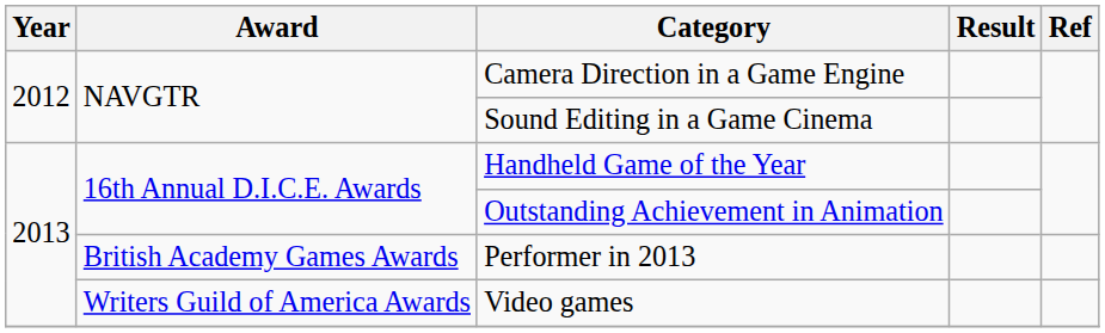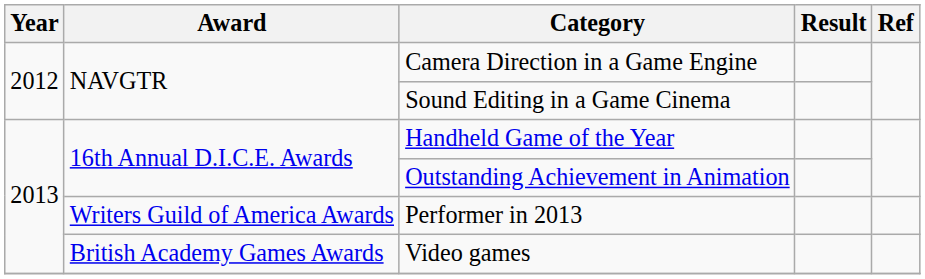 <table class="wikitable sortable">
 <tr>
 <th>Year</th>
 <th>Award</th>
 <th>Category</th>
 <th>Result</th>
 <th>Ref</th>
 </tr>
 <tr>
 <td rowspan="2" style="text-align:center;">2012</td>
 <td rowspan="2">NAVGTR</td>
 <td>Camera Direction in a Game Engine</td>
 <td></td>
 <td rowspan="2"></td>
 </tr>
 <tr>
 <td>Sound Editing in a Game Cinema</td>
 <td></td>
 </tr>
 <tr>
 <td rowspan="4" style="text-align:center;">2013</td>
 <td rowspan="2"><a href='#'>16th Annual D.I.C.E. Awards</a></td>
 <td><a href='#'>Handheld Game of the Year</a></td>
 <td></td>
 <td rowspan="2"></td>
 </tr>
 <tr>
 <td><a href='#'>Outstanding Achievement in Animation</a></td>
 <td></td>
 </tr>
 <tr>
-<td><a href='#'>British Academy Games Awards</a></td>
+<td><a href='#'>Writers Guild of America Awards</a></td>
 <td>Performer in 2013</td>
 <td></td>
 <td></td>
 </tr>
 <tr>
-<td><a href='#'>Writers Guild of America Awards</a></td>
+<td><a href='#'>British Academy Games Awards</a></td>
 <td>Video games</td>
 <td></td>
 <td></td>
 </tr>
 <tr>
 </tr>
 </table>
